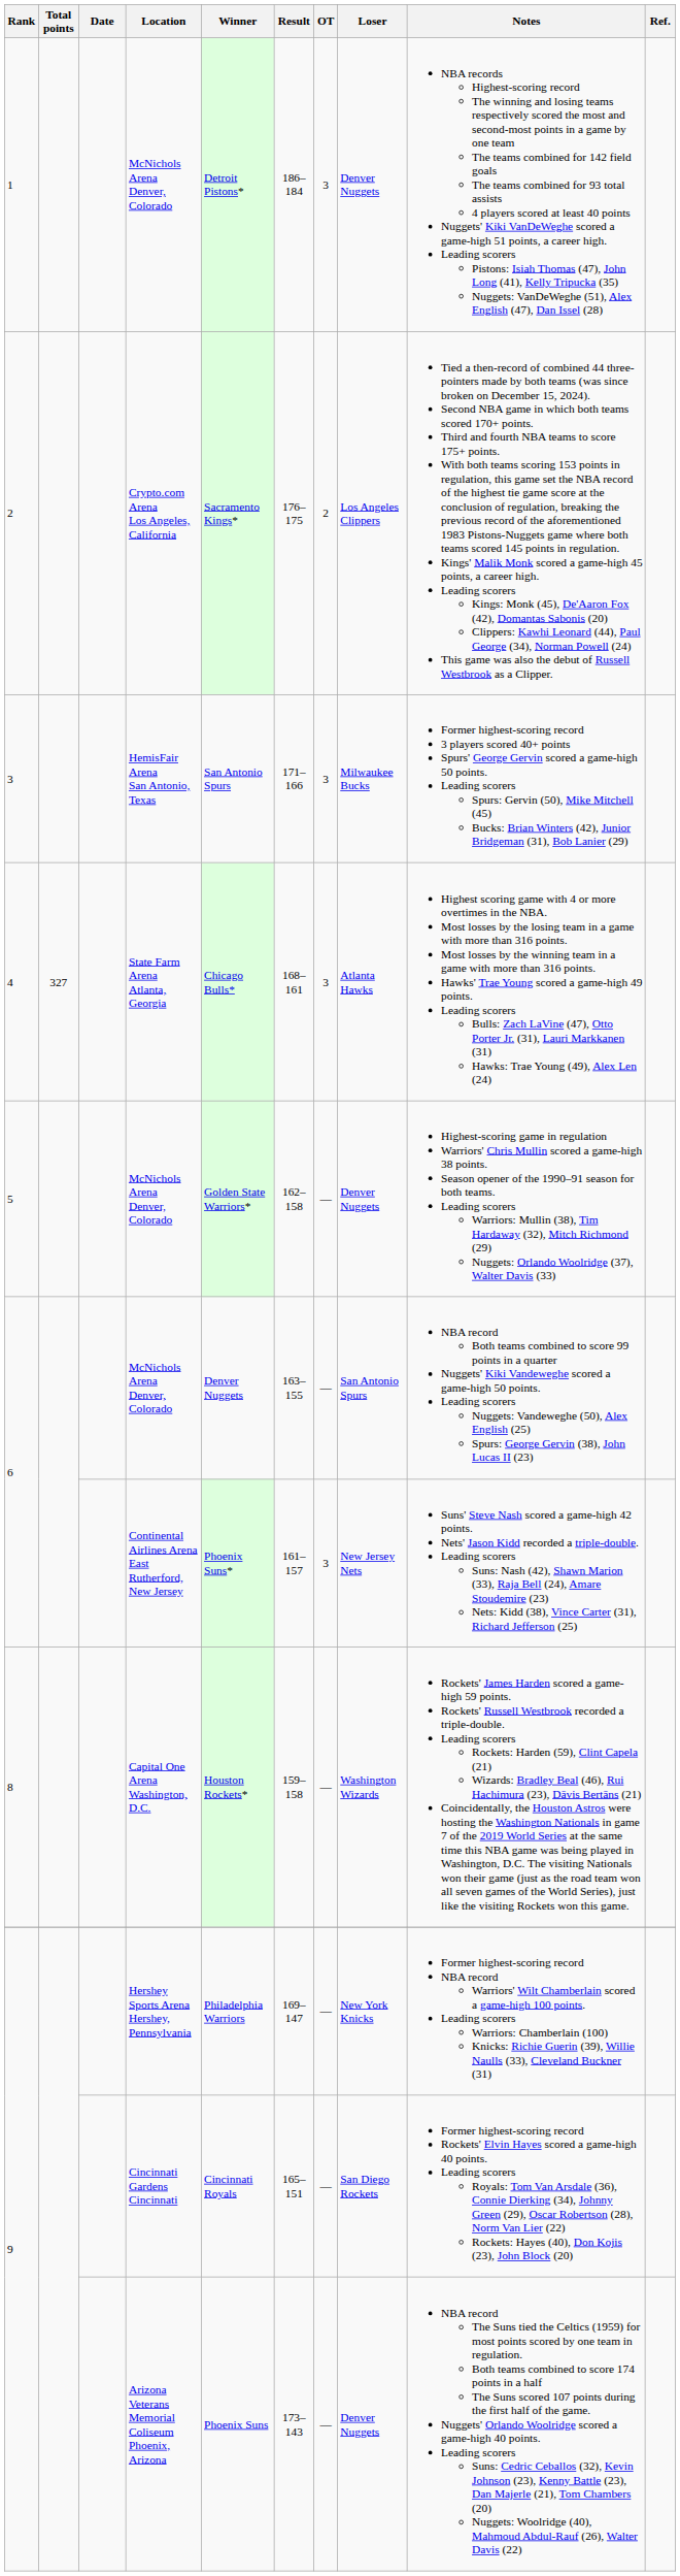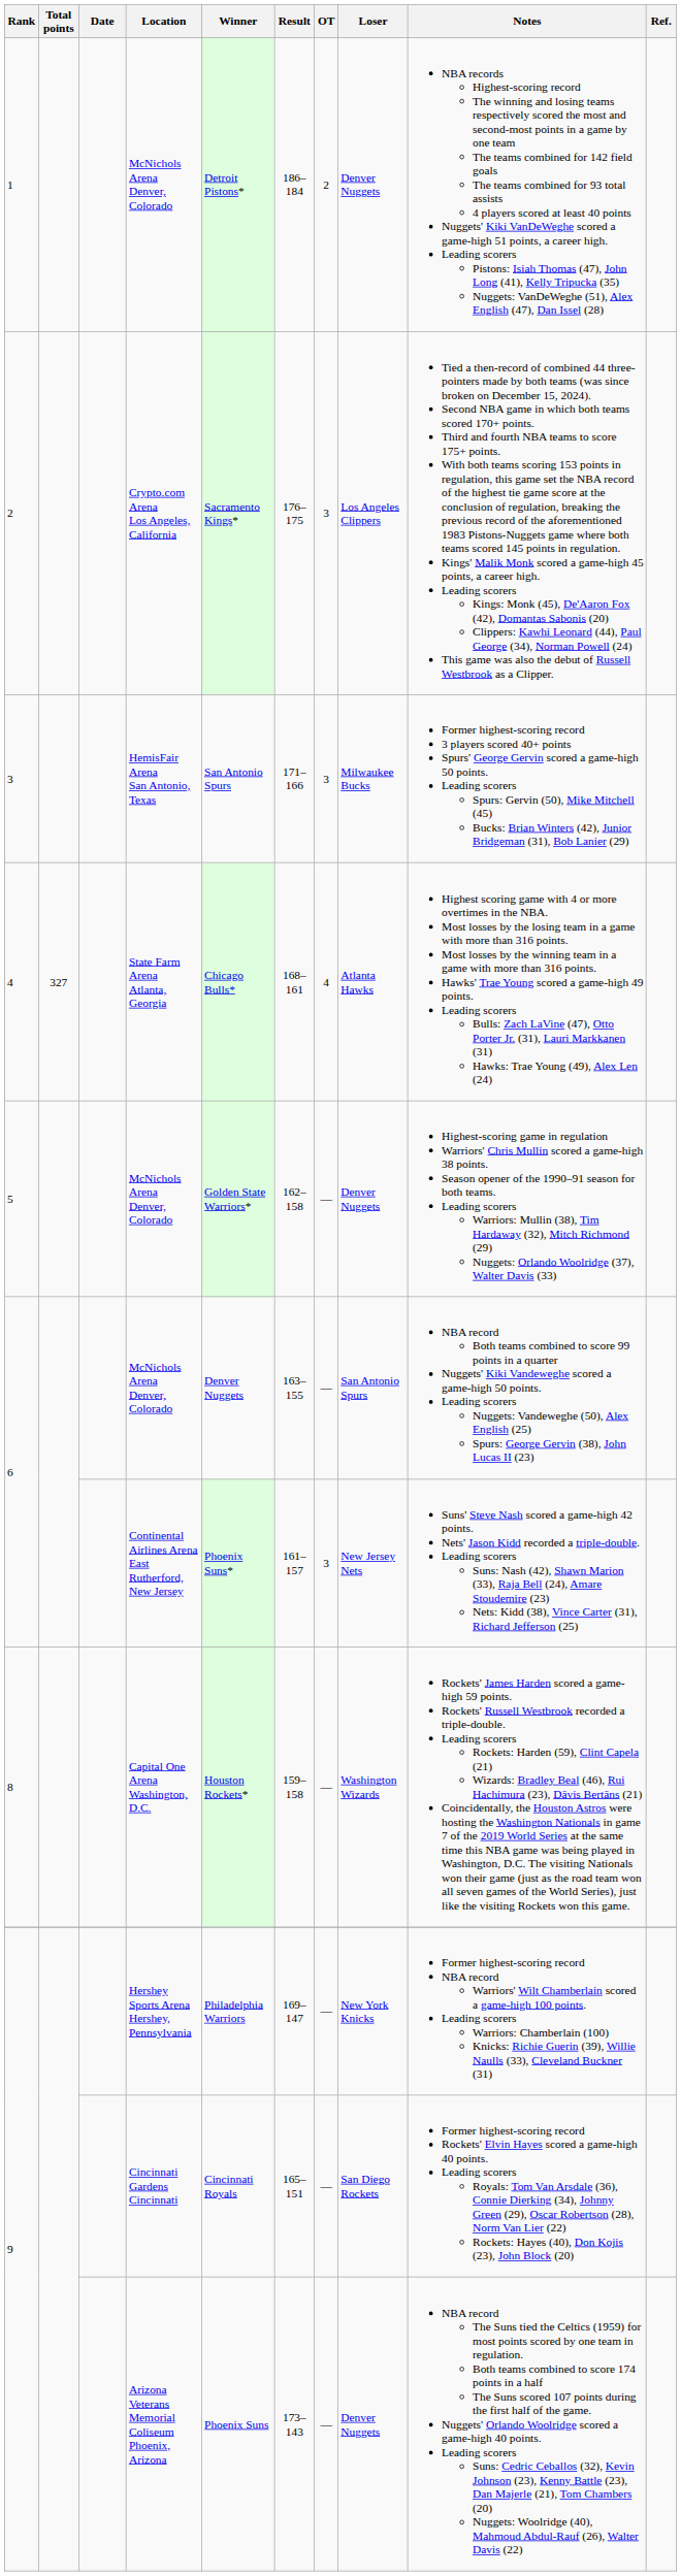 <table class="wikitable plainrowheaders sortable" style="font-size:95%" summary="Total points (sortable), Season & date (sortable), Location (sortable), Winner (sortable), Result, Loser (sortable), Note and References">
 <tr>
 <th scope="col" width="1%">Rank</th>
 <th scope="col" width="3%">Total points</th>
 <th scope="col" width="6%">Date</th>
 <th scope="col" width="6%">Location</th>
 <th scope="col" width="7%" class="unsortable">Winner</th>
 <th scope="col" width="2%" data-sort-type="number">Result</th>
 <th scope="col" width="1%">OT</th>
 <th scope="col" width="7%" class="unsortable">Loser</th>
 <th scope="col" width="30%" class="unsortable">Notes</th>
 <th scope="col" width="3%" class="unsortable">Ref.</th>
 </tr>
 <tr>
 <td>1</td>
 <th scope="row" style="background-color:transparent"></th>
 <td></td>
 <td><a href='#'>McNichols Arena</a><br><a href='#'>Denver, Colorado</a></td>
 <td bgcolor="#ddffdd"><a href='#'>Detroit Pistons</a>*</td>
 <td align="center">186–184</td>
-<td align="center">3</td>
+<td align="center">2</td>
 <td><a href='#'>Denver Nuggets</a></td>
 <td><br><ul><li>NBA records<ul><li>Highest-scoring record</li><li>The winning and losing teams respectively scored the most and second-most points in a game by one team</li><li>The teams combined for 142 field goals</li><li>The teams combined for 93 total assists</li><li>4 players scored at least 40 points</li></ul></li><li>Nuggets' <a href='#'>Kiki VanDeWeghe</a> scored a game-high 51 points, a career high.</li><li>Leading scorers<ul><li>Pistons: <a href='#'>Isiah Thomas</a> (47), <a href='#'>John Long</a> (41), <a href='#'>Kelly Tripucka</a> (35)</li><li>Nuggets: VanDeWeghe (51), <a href='#'>Alex English</a> (47), <a href='#'>Dan Issel</a> (28)</li></ul></li></ul></td>
 <td align=center></td>
 </tr>
 <tr>
 <td>2</td>
 <th scope="row" style="background-color:transparent"></th>
 <td></td>
 <td><a href='#'>Crypto.com Arena</a><br><a href='#'>Los Angeles, California</a></td>
 <td bgcolor="#ddffdd"><a href='#'>Sacramento Kings</a>*</td>
 <td align="center">176–175</td>
-<td align="center">2</td>
+<td align="center">3</td>
 <td><a href='#'>Los Angeles Clippers</a></td>
 <td><br><ul><li>Tied a then-record of combined 44 three-pointers made by both teams (was since broken on December 15, 2024).</li><li>Second NBA game in which both teams scored 170+ points.</li><li>Third and fourth NBA teams to score 175+ points.</li><li>With both teams scoring 153 points in regulation, this game set the NBA record of the highest tie game score at the conclusion of regulation, breaking the previous record of the aforementioned 1983 Pistons-Nuggets game where both teams scored 145 points in regulation.</li><li>Kings' <a href='#'>Malik Monk</a> scored a game-high 45 points, a career high.</li><li>Leading scorers<ul><li>Kings: Monk (45), <a href='#'>De'Aaron Fox</a> (42), <a href='#'>Domantas Sabonis</a> (20)</li><li>Clippers: <a href='#'>Kawhi Leonard</a> (44), <a href='#'>Paul George</a> (34), <a href='#'>Norman Powell</a> (24)</li></ul></li><li>This game was also the debut of <a href='#'>Russell Westbrook</a> as a Clipper.</li></ul></td>
 <td align=center></td>
 </tr>
 <tr>
 <td>3</td>
 <th scope="row" style="background-color:transparent"></th>
 <td></td>
 <td><a href='#'>HemisFair Arena</a><br><a href='#'>San Antonio, Texas</a></td>
 <td><a href='#'>San Antonio Spurs</a></td>
 <td align="center">171–166</td>
 <td align="center">3</td>
 <td><a href='#'>Milwaukee Bucks</a></td>
 <td><br><ul><li>Former highest-scoring record</li><li>3 players scored 40+ points</li><li>Spurs' <a href='#'>George Gervin</a> scored a game-high 50 points.</li><li>Leading scorers<ul><li>Spurs: Gervin (50), <a href='#'>Mike Mitchell</a> (45)</li><li>Bucks: <a href='#'>Brian Winters</a> (42), <a href='#'>Junior Bridgeman</a> (31), <a href='#'>Bob Lanier</a> (29)</li></ul></li></ul></td>
 <td align=center></td>
 </tr>
 <tr>
 <td>4</td>
 <td align="center">327</td>
 <td></td>
 <td><a href='#'>State Farm Arena</a><br><a href='#'>Atlanta, Georgia</a></td>
 <td bgcolor="#ddffdd"><a href='#'>Chicago Bulls*</a></td>
 <td align="center">168–161</td>
-<td align="center">3</td>
+<td align="center">4</td>
 <td><a href='#'>Atlanta Hawks</a></td>
 <td><br><ul><li>Highest scoring game with 4 or more overtimes in the NBA.</li><li>Most losses by the losing team in a game with more than 316 points.</li><li>Most losses by the winning team in a game with more than 316 points.</li><li>Hawks' <a href='#'>Trae Young</a> scored a game-high 49 points.</li><li>Leading scorers<ul><li>Bulls: <a href='#'>Zach LaVine</a> (47), <a href='#'>Otto Porter Jr.</a> (31), <a href='#'>Lauri Markkanen</a> (31)</li><li>Hawks: Trae Young (49), <a href='#'>Alex Len</a> (24)</li></ul></li></ul></td>
 <td align="center"></td>
 </tr>
 <tr>
 <td>5</td>
 <th scope="row" style="background-color:transparent"></th>
 <td></td>
 <td><a href='#'>McNichols Arena</a><br><a href='#'>Denver, Colorado</a></td>
 <td bgcolor="#ddffdd"><a href='#'>Golden State Warriors</a>*</td>
 <td align="center">162–158</td>
 <td align="center">—</td>
 <td><a href='#'>Denver Nuggets</a></td>
 <td><br><ul><li>Highest-scoring game in regulation</li><li>Warriors' <a href='#'>Chris Mullin</a> scored a game-high 38 points.</li><li>Season opener of the 1990–91 season for both teams.</li><li>Leading scorers<ul><li>Warriors: Mullin (38), <a href='#'>Tim Hardaway</a> (32), <a href='#'>Mitch Richmond</a> (29)</li><li>Nuggets: <a href='#'>Orlando Woolridge</a> (37), <a href='#'>Walter Davis</a> (33)</li></ul></li></ul></td>
 <td align="center"></td>
 </tr>
 <tr>
 <td rowspan=2>6</td>
 <th scope="row" style="background-color:transparent" rowspan=2></th>
 <td></td>
 <td><a href='#'>McNichols Arena</a><br><a href='#'>Denver, Colorado</a></td>
 <td><a href='#'>Denver Nuggets</a></td>
 <td align="center">163–155</td>
 <td align="center">—</td>
 <td><a href='#'>San Antonio Spurs</a></td>
 <td><br><ul><li>NBA record<ul><li>Both teams combined to score 99 points in a quarter</li></ul></li><li>Nuggets' <a href='#'>Kiki Vandeweghe</a> scored a game-high 50 points.</li><li>Leading scorers<ul><li>Nuggets: Vandeweghe (50), <a href='#'>Alex English</a> (25)</li><li>Spurs: <a href='#'>George Gervin</a> (38), <a href='#'>John Lucas II</a> (23)</li></ul></li></ul></td>
 <td align="center"></td>
 </tr>
 <tr>
 <td></td>
 <td><a href='#'>Continental Airlines Arena</a><br><a href='#'>East Rutherford, New Jersey</a></td>
 <td bgcolor="#ddffdd"><a href='#'>Phoenix Suns</a>*</td>
 <td align="center">161–157</td>
 <td align="center">3</td>
 <td><a href='#'>New Jersey Nets</a></td>
 <td><br><ul><li>Suns' <a href='#'>Steve Nash</a> scored a game-high 42 points.</li><li>Nets' <a href='#'>Jason Kidd</a> recorded a <a href='#'>triple-double</a>.</li><li>Leading scorers<ul><li>Suns: Nash (42), <a href='#'>Shawn Marion</a> (33), <a href='#'>Raja Bell</a> (24), <a href='#'>Amare Stoudemire</a> (23)</li><li>Nets: Kidd (38), <a href='#'>Vince Carter</a> (31), <a href='#'>Richard Jefferson</a> (25)</li></ul></li></ul></td>
 <td align="center"></td>
 </tr>
 <tr>
 <td>8</td>
 <th scope="row" style="background-color:transparent"></th>
 <td></td>
 <td><a href='#'>Capital One Arena</a><br><a href='#'>Washington, D.C.</a></td>
 <td bgcolor="#ddffdd"><a href='#'>Houston Rockets</a>*</td>
 <td align="center">159–158</td>
 <td align="center">—</td>
 <td><a href='#'>Washington Wizards</a></td>
 <td><br><ul><li>Rockets' <a href='#'>James Harden</a> scored a game-high 59 points.</li><li>Rockets' <a href='#'>Russell Westbrook</a> recorded a triple-double.</li><li>Leading scorers<ul><li>Rockets: Harden (59), <a href='#'>Clint Capela</a> (21)</li><li>Wizards: <a href='#'>Bradley Beal</a> (46), <a href='#'>Rui Hachimura</a> (23), <a href='#'>Dāvis Bertāns</a> (21)</li></ul></li><li>Coincidentally, the <a href='#'>Houston Astros</a> were hosting the <a href='#'>Washington Nationals</a> in game 7 of the <a href='#'>2019 World Series</a> at the same time this NBA game was being played in Washington, D.C. The visiting Nationals won their game (just as the road team won all seven games of the World Series), just like the visiting Rockets won this game.</li></ul></td>
 <td align="center"></td>
 </tr>
 <tr>
 </tr>
 <tr>
 <td rowspan=3>9</td>
 <th scope="row" style="background-color:transparent" rowspan=3></th>
 <td></td>
 <td><a href='#'>Hershey Sports Arena</a><br><a href='#'>Hershey, Pennsylvania</a></td>
 <td><a href='#'>Philadelphia Warriors</a></td>
 <td align="center">169–147</td>
 <td align="center">—</td>
 <td><a href='#'>New York Knicks</a></td>
 <td><br><ul><li>Former highest-scoring record</li><li>NBA record<ul><li>Warriors' <a href='#'>Wilt Chamberlain</a> scored a <a href='#'>game-high 100 points</a>.</li></ul></li><li>Leading scorers<ul><li>Warriors: Chamberlain (100)</li><li>Knicks: <a href='#'>Richie Guerin</a> (39), <a href='#'>Willie Naulls</a> (33), <a href='#'>Cleveland Buckner</a> (31)</li></ul></li></ul></td>
 <td align="center"></td>
 </tr>
 <tr>
 <td></td>
 <td><a href='#'>Cincinnati Gardens</a><br><a href='#'>Cincinnati</a></td>
 <td><a href='#'>Cincinnati Royals</a></td>
 <td align="center">165–151</td>
 <td align="center">—</td>
 <td><a href='#'>San Diego Rockets</a></td>
 <td><br><ul><li>Former highest-scoring record</li><li>Rockets' <a href='#'>Elvin Hayes</a> scored a game-high 40 points.</li><li>Leading scorers<ul><li>Royals: <a href='#'>Tom Van Arsdale</a> (36), <a href='#'>Connie Dierking</a> (34), <a href='#'>Johnny Green</a> (29), <a href='#'>Oscar Robertson</a> (28), <a href='#'>Norm Van Lier</a> (22)</li><li>Rockets: Hayes (40), <a href='#'>Don Kojis</a> (23), <a href='#'>John Block</a> (20)</li></ul></li></ul></td>
 <td align="center"></td>
 </tr>
 <tr>
 <td></td>
 <td><a href='#'>Arizona Veterans Memorial Coliseum</a><br><a href='#'>Phoenix, Arizona</a></td>
 <td><a href='#'>Phoenix Suns</a></td>
 <td align="center">173–143</td>
 <td align="center">—</td>
 <td><a href='#'>Denver Nuggets</a></td>
 <td><br><ul><li>NBA record<ul><li>The Suns tied the Celtics (1959) for most points scored by one team in regulation.</li><li>Both teams combined to score 174 points in a half</li><li>The Suns scored 107 points during the first half of the game.</li></ul></li><li>Nuggets' <a href='#'>Orlando Woolridge</a> scored a game-high 40 points.</li><li>Leading scorers<ul><li>Suns: <a href='#'>Cedric Ceballos</a> (32), <a href='#'>Kevin Johnson</a> (23), <a href='#'>Kenny Battle</a> (23), <a href='#'>Dan Majerle</a> (21), <a href='#'>Tom Chambers</a> (20)</li><li>Nuggets: Woolridge (40), <a href='#'>Mahmoud Abdul-Rauf</a> (26), <a href='#'>Walter Davis</a> (22)</li></ul></li></ul></td>
 <td align="center"></td>
 </tr>
 </table>
